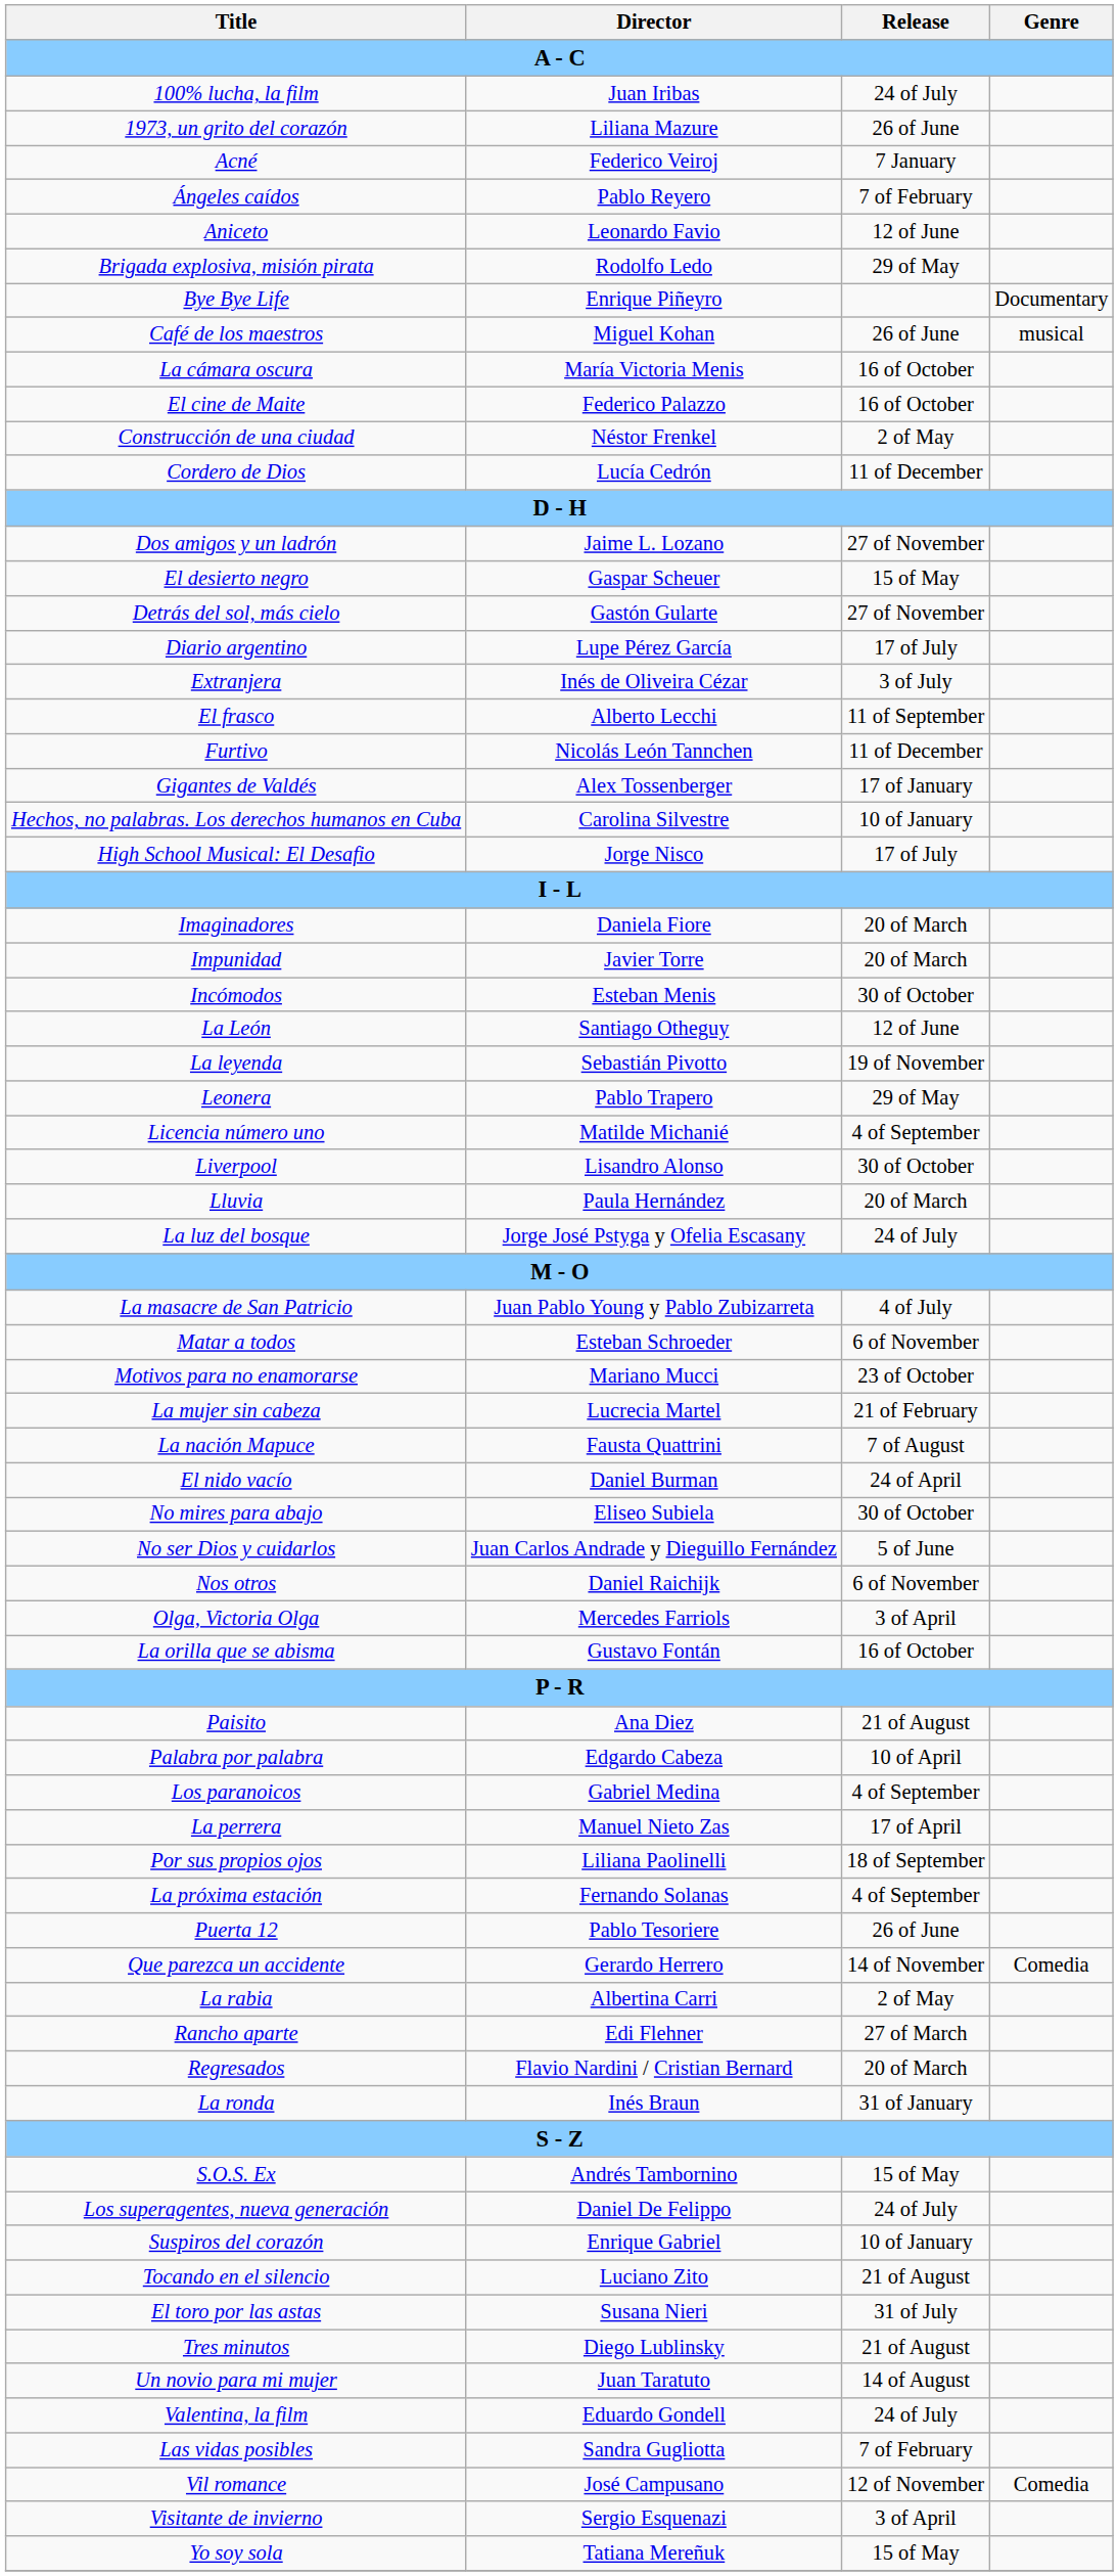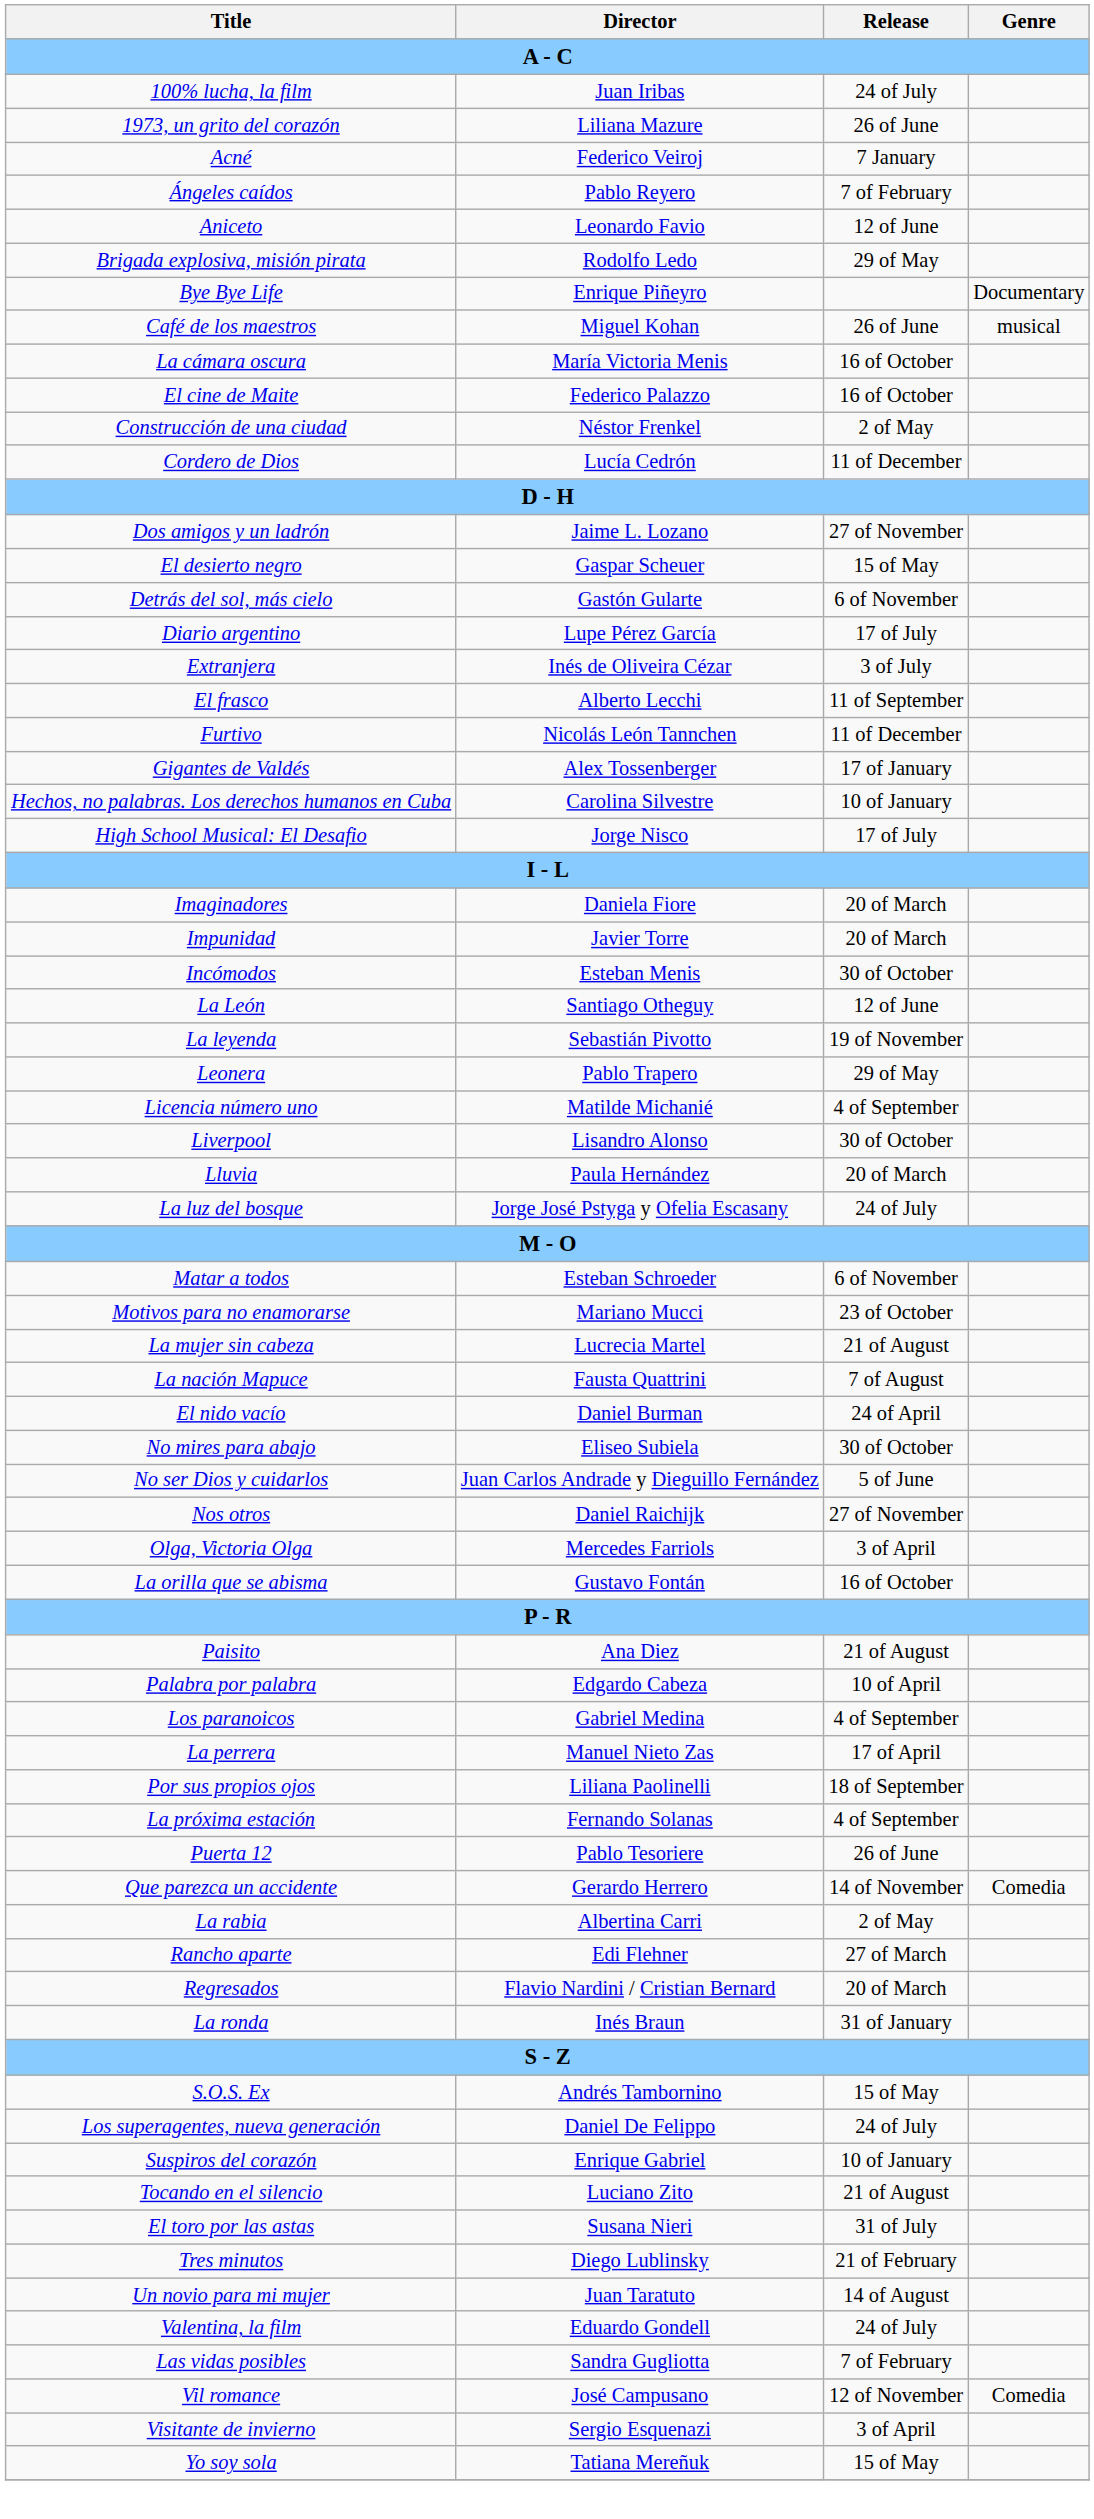 <table class="wikitable" style="margin:1em 0 1em 1em; text-align: center; font-size: 90%;">
 <tr>
 <th scope="col">Title</th>
 <th scope="col">Director</th>
 <th scope="col">Release</th>
 <th scope="col">Genre</th>
 </tr>
 <tr>
 <th colspan="4" style="background-color:#88ccff; font-size:110%;"><strong>A  -  C</strong></th>
 </tr>
 <tr>
 <td><em><a href='#'>100% lucha, la film</a></em></td>
 <td><a href='#'>Juan Iribas</a></td>
 <td>24 of July</td>
 <td></td>
 </tr>
 <tr>
 <td><em><a href='#'>1973, un grito del corazón</a></em></td>
 <td><a href='#'>Liliana Mazure</a></td>
 <td>26 of June</td>
 <td></td>
 </tr>
 <tr>
 <td><em><a href='#'>Acné</a></em></td>
 <td><a href='#'>Federico Veiroj</a></td>
 <td>7 January</td>
 <td></td>
 </tr>
 <tr>
 <td><em><a href='#'>Ángeles caídos</a></em></td>
 <td><a href='#'>Pablo Reyero</a></td>
 <td>7 of February</td>
 <td></td>
 </tr>
 <tr ->
 <td><em><a href='#'>Aniceto</a></em></td>
 <td><a href='#'>Leonardo Favio</a></td>
 <td>12 of June</td>
 <td></td>
 </tr>
 <tr>
 <td><em><a href='#'>Brigada explosiva, misión pirata</a></em></td>
 <td><a href='#'>Rodolfo Ledo</a></td>
 <td>29 of May</td>
 <td></td>
 </tr>
 <tr>
 <td><em><a href='#'>Bye Bye Life</a></em></td>
 <td><a href='#'>Enrique Piñeyro</a></td>
 <td></td>
 <td>Documentary</td>
 </tr>
 <tr>
 <td><em><a href='#'>Café de los maestros</a></em></td>
 <td><a href='#'>Miguel Kohan</a></td>
 <td>26 of June</td>
 <td>musical</td>
 </tr>
 <tr>
 <td><em><a href='#'>La cámara oscura</a></em></td>
 <td><a href='#'>María Victoria Menis</a></td>
 <td>16 of October</td>
 <td></td>
 </tr>
 <tr>
 <td><em><a href='#'>El cine de Maite</a></em></td>
 <td><a href='#'>Federico Palazzo</a></td>
 <td>16 of October</td>
 <td></td>
 </tr>
 <tr>
 <td><em><a href='#'>Construcción de una ciudad</a></em></td>
 <td><a href='#'>Néstor Frenkel</a></td>
 <td>2 of May</td>
 <td></td>
 </tr>
 <tr>
 <td><em><a href='#'>Cordero de Dios</a></em></td>
 <td><a href='#'>Lucía Cedrón</a></td>
 <td>11 of December</td>
 <td></td>
 </tr>
 <tr>
 <th colspan="4" style="background-color:#88ccff; font-size:110%;"><strong>D  -  H</strong></th>
 </tr>
 <tr>
 <td><em><a href='#'>Dos amigos y un ladrón</a></em></td>
 <td><a href='#'>Jaime L. Lozano</a></td>
 <td>27 of November</td>
 <td></td>
 </tr>
 <tr>
 <td><em><a href='#'>El desierto negro</a></em></td>
 <td><a href='#'>Gaspar Scheuer</a></td>
 <td>15 of May</td>
 <td></td>
 </tr>
 <tr>
 <td><em><a href='#'>Detrás del sol, más cielo</a></em></td>
 <td><a href='#'>Gastón Gularte</a></td>
-<td>27 of November</td>
+<td>6 of November</td>
 <td></td>
 </tr>
 <tr>
 <td><em><a href='#'>Diario argentino</a></em></td>
 <td><a href='#'>Lupe Pérez García</a></td>
 <td>17 of July</td>
 <td></td>
 </tr>
 <tr>
 <td><em><a href='#'>Extranjera</a></em></td>
 <td><a href='#'>Inés de Oliveira Cézar</a></td>
 <td>3 of July</td>
 <td></td>
 </tr>
 <tr>
 <td><em><a href='#'>El frasco</a></em></td>
 <td><a href='#'>Alberto Lecchi</a></td>
 <td>11 of September</td>
 <td></td>
 </tr>
 <tr>
 <td><em><a href='#'>Furtivo</a></em></td>
 <td><a href='#'>Nicolás León Tannchen</a></td>
 <td>11 of December</td>
 <td></td>
 </tr>
 <tr>
 <td><em><a href='#'>Gigantes de Valdés</a></em></td>
 <td><a href='#'>Alex Tossenberger</a></td>
 <td>17 of January</td>
 <td></td>
 </tr>
 <tr>
 <td><em><a href='#'>Hechos, no palabras. Los derechos humanos en Cuba</a></em></td>
 <td><a href='#'>Carolina Silvestre</a></td>
 <td>10 of January</td>
 <td></td>
 </tr>
 <tr>
 <td><em><a href='#'>High School Musical: El Desafio</a></em></td>
 <td><a href='#'>Jorge Nisco</a></td>
 <td>17 of July</td>
 <td></td>
 </tr>
 <tr>
 <th colspan="4" style="background-color:#88ccff; font-size:110%;"><strong>I  -  L</strong></th>
 </tr>
 <tr>
 <td><em><a href='#'>Imaginadores</a></em></td>
 <td><a href='#'>Daniela Fiore</a></td>
 <td>20 of March</td>
 <td></td>
 </tr>
 <tr>
 <td><em><a href='#'>Impunidad</a></em></td>
 <td><a href='#'>Javier Torre</a></td>
 <td>20 of March</td>
 <td></td>
 </tr>
 <tr>
 <td><em><a href='#'>Incómodos</a></em></td>
 <td><a href='#'>Esteban Menis</a></td>
 <td>30 of October</td>
 <td></td>
 </tr>
 <tr>
 <td><em><a href='#'>La León</a></em></td>
 <td><a href='#'>Santiago Otheguy</a></td>
 <td>12 of June</td>
 <td></td>
 </tr>
 <tr>
 <td><em><a href='#'>La leyenda</a></em></td>
 <td><a href='#'>Sebastián Pivotto</a></td>
 <td>19 of November</td>
 <td></td>
 </tr>
 <tr>
 <td><em><a href='#'>Leonera</a></em></td>
 <td><a href='#'>Pablo Trapero</a></td>
 <td>29 of May</td>
 <td></td>
 </tr>
 <tr>
 <td><em><a href='#'>Licencia número uno</a></em></td>
 <td><a href='#'>Matilde Michanié</a></td>
 <td>4 of September</td>
 <td></td>
 </tr>
 <tr>
 <td><em><a href='#'>Liverpool</a></em></td>
 <td><a href='#'>Lisandro Alonso</a></td>
 <td>30 of October</td>
 <td></td>
 </tr>
 <tr>
 <td><em><a href='#'>Lluvia</a></em></td>
 <td><a href='#'>Paula Hernández</a></td>
 <td>20 of March</td>
 <td></td>
 </tr>
 <tr>
 <td><em><a href='#'>La luz del bosque</a></em></td>
 <td><a href='#'>Jorge José Pstyga</a> y <a href='#'>Ofelia Escasany</a></td>
 <td>24 of July</td>
 <td></td>
 </tr>
 <tr>
 <th colspan="4" style="background-color:#88ccff; font-size:110%;"><strong>M  -  O</strong></th>
 </tr>
 <tr>
-<td><em><a href='#'>La masacre de San Patricio</a></em></td>
-<td><a href='#'>Juan Pablo Young</a> y <a href='#'>Pablo Zubizarreta</a></td>
-<td>4 of July</td>
-<td></td>
-</tr>
-<tr>
 <td><em><a href='#'>Matar a todos</a></em></td>
 <td><a href='#'>Esteban Schroeder</a></td>
 <td>6 of November</td>
 <td></td>
 </tr>
 <tr>
 <td><em><a href='#'>Motivos para no enamorarse</a></em></td>
 <td><a href='#'>Mariano Mucci</a></td>
 <td>23 of October</td>
 <td></td>
 </tr>
 <tr>
 <td><em><a href='#'>La mujer sin cabeza</a></em></td>
 <td><a href='#'>Lucrecia Martel</a></td>
-<td>21 of February</td>
+<td>21 of August</td>
 <td></td>
 </tr>
 <tr>
 <td><em><a href='#'>La nación Mapuce</a></em></td>
 <td><a href='#'>Fausta Quattrini</a></td>
 <td>7 of August</td>
 <td></td>
 </tr>
 <tr>
 <td><em><a href='#'>El nido vacío</a></em></td>
 <td><a href='#'>Daniel Burman</a></td>
 <td>24 of April</td>
 <td></td>
 </tr>
 <tr>
 <td><em><a href='#'>No mires para abajo</a></em></td>
 <td><a href='#'>Eliseo Subiela</a></td>
 <td>30 of October</td>
 <td></td>
 </tr>
 <tr>
 <td><em><a href='#'>No ser Dios y cuidarlos</a></em></td>
 <td><a href='#'>Juan Carlos Andrade</a> y <a href='#'>Dieguillo Fernández</a></td>
 <td>5 of June</td>
 <td></td>
 </tr>
 <tr>
 <td><em><a href='#'>Nos otros</a></em></td>
 <td><a href='#'>Daniel Raichijk</a></td>
-<td>6 of November</td>
+<td>27 of November</td>
 <td></td>
 </tr>
 <tr>
 <td><em><a href='#'>Olga, Victoria Olga</a></em></td>
 <td><a href='#'>Mercedes Farriols</a></td>
 <td>3 of April</td>
 <td></td>
 </tr>
 <tr>
 <td><em><a href='#'>La orilla que se abisma</a></em></td>
 <td><a href='#'>Gustavo Fontán</a></td>
 <td>16 of October</td>
 <td></td>
 </tr>
 <tr>
 <th colspan="4" style="background-color:#88ccff; font-size:110%;"><strong>P  -  R</strong></th>
 </tr>
 <tr>
 <td><em><a href='#'>Paisito</a></em></td>
 <td><a href='#'>Ana Diez</a></td>
 <td>21 of August</td>
 <td></td>
 </tr>
 <tr>
 <td><em><a href='#'>Palabra por palabra</a></em></td>
 <td><a href='#'>Edgardo Cabeza</a></td>
 <td>10 of April</td>
 <td></td>
 </tr>
 <tr>
 <td><em><a href='#'>Los paranoicos</a></em></td>
 <td><a href='#'>Gabriel Medina</a></td>
 <td>4 of September</td>
 <td></td>
 </tr>
 <tr>
 <td><em><a href='#'>La perrera</a></em></td>
 <td><a href='#'>Manuel Nieto Zas</a></td>
 <td>17 of April</td>
 <td></td>
 </tr>
 <tr>
 <td><em><a href='#'>Por sus propios ojos</a></em></td>
 <td><a href='#'>Liliana Paolinelli</a></td>
 <td>18 of September</td>
 <td></td>
 </tr>
 <tr>
 <td><em><a href='#'>La próxima estación</a></em></td>
 <td><a href='#'>Fernando Solanas</a></td>
 <td>4 of September</td>
 <td></td>
 </tr>
 <tr>
 <td><em><a href='#'>Puerta 12</a></em></td>
 <td><a href='#'>Pablo Tesoriere</a></td>
 <td>26 of June</td>
 <td></td>
 </tr>
 <tr>
 <td><em><a href='#'>Que parezca un accidente</a></em></td>
 <td><a href='#'>Gerardo Herrero</a></td>
 <td>14 of November</td>
 <td>Comedia</td>
 </tr>
 <tr>
 <td><em><a href='#'>La rabia</a></em></td>
 <td><a href='#'>Albertina Carri</a></td>
 <td>2 of May</td>
 <td></td>
 </tr>
 <tr>
 <td><em><a href='#'>Rancho aparte</a></em></td>
 <td><a href='#'>Edi Flehner</a></td>
 <td>27 of March</td>
 <td></td>
 </tr>
 <tr>
 <td><em><a href='#'>Regresados</a></em></td>
 <td><a href='#'>Flavio Nardini</a> /  <a href='#'>Cristian Bernard</a></td>
 <td>20 of March</td>
 <td></td>
 </tr>
 <tr>
 <td><em><a href='#'>La ronda</a></em></td>
 <td><a href='#'>Inés Braun</a></td>
 <td>31 of January</td>
 <td></td>
 </tr>
 <tr>
 <th colspan="4" style="background-color:#88ccff; font-size:110%;"><strong>S -  Z</strong></th>
 </tr>
 <tr>
 <td><em><a href='#'>S.O.S. Ex</a></em></td>
 <td><a href='#'>Andrés Tambornino</a></td>
 <td>15 of May</td>
 <td></td>
 </tr>
 <tr>
 <td><em><a href='#'>Los superagentes, nueva generación</a></em></td>
 <td><a href='#'>Daniel De Felippo</a></td>
 <td>24 of July</td>
 <td></td>
 </tr>
 <tr>
 <td><em><a href='#'>Suspiros del corazón</a></em></td>
 <td><a href='#'>Enrique Gabriel</a></td>
 <td>10 of January</td>
 <td></td>
 </tr>
 <tr>
 <td><em><a href='#'>Tocando en el silencio</a></em></td>
 <td><a href='#'>Luciano Zito</a></td>
 <td>21 of August</td>
 <td></td>
 </tr>
 <tr>
 <td><em><a href='#'>El toro por las astas</a></em></td>
 <td><a href='#'>Susana Nieri</a></td>
 <td>31 of July</td>
 <td></td>
 </tr>
 <tr>
 <td><em><a href='#'>Tres minutos</a></em></td>
 <td><a href='#'>Diego Lublinsky</a></td>
-<td>21 of August</td>
+<td>21 of February</td>
 <td></td>
 </tr>
 <tr>
 <td><em><a href='#'>Un novio para mi mujer</a></em></td>
 <td><a href='#'>Juan Taratuto</a></td>
 <td>14 of August</td>
 <td></td>
 </tr>
 <tr>
 <td><em><a href='#'>Valentina, la film</a></em></td>
 <td><a href='#'>Eduardo Gondell</a></td>
 <td>24 of July</td>
 <td></td>
 </tr>
 <tr>
 <td><em><a href='#'>Las vidas posibles</a></em></td>
 <td><a href='#'>Sandra Gugliotta</a></td>
 <td>7 of February</td>
 <td></td>
 </tr>
 <tr>
 <td><em><a href='#'>Vil romance</a></em></td>
 <td><a href='#'>José Campusano</a></td>
 <td>12 of November</td>
 <td>Comedia</td>
 </tr>
 <tr>
 <td><em><a href='#'>Visitante de invierno</a></em></td>
 <td><a href='#'>Sergio Esquenazi</a></td>
 <td>3 of April</td>
 <td></td>
 </tr>
 <tr>
 <td><em><a href='#'>Yo soy sola</a></em></td>
 <td><a href='#'>Tatiana Mereñuk</a></td>
 <td>15 of May</td>
 <td></td>
 </tr>
 <tr>
 </tr>
 </table>
